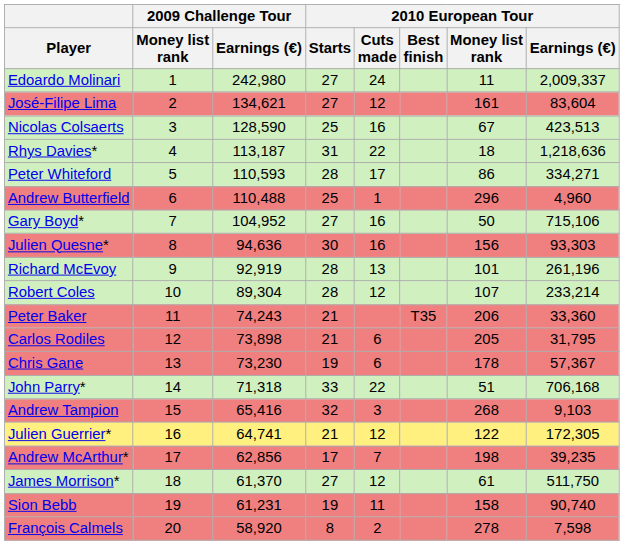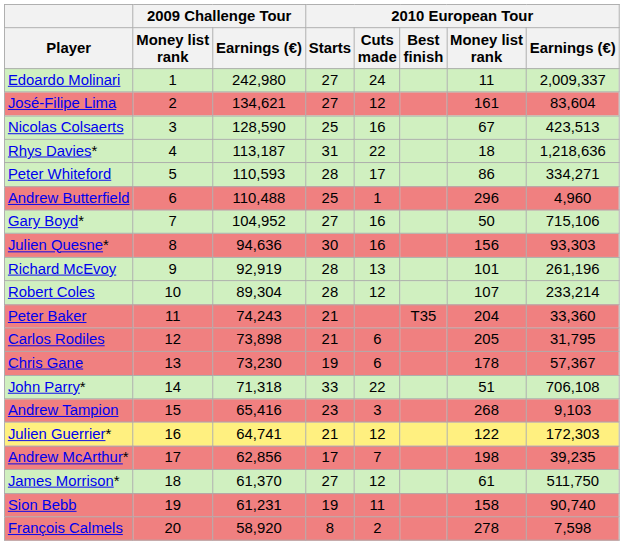 <table class="wikitable sortable" style="text-align:center">
 <tr>
 <th></th>
 <th colspan=2>2009 Challenge Tour</th>
 <th colspan=6>2010 European Tour</th>
 </tr>
 <tr>
 <th>Player</th>
 <th>Money list<br>rank</th>
 <th>Earnings (€)</th>
 <th>Starts</th>
 <th>Cuts<br>made</th>
 <th>Best<br>finish</th>
 <th>Money list<br>rank</th>
 <th>Earnings (€)</th>
 </tr>
 <tr style="background:#D0F0C0;">
 <td align=left> <a href='#'>Edoardo Molinari</a></td>
 <td>1</td>
 <td>242,980</td>
 <td>27</td>
 <td>24</td>
 <td></td>
 <td>11</td>
 <td>2,009,337</td>
 </tr>
 <tr style="background:#F08080;">
 <td align=left> <a href='#'>José-Filipe Lima</a></td>
 <td>2</td>
 <td>134,621</td>
 <td>27</td>
 <td>12</td>
 <td></td>
 <td>161</td>
 <td>83,604</td>
 </tr>
 <tr style="background:#D0F0C0;">
 <td align=left> <a href='#'>Nicolas Colsaerts</a></td>
 <td>3</td>
 <td>128,590</td>
 <td>25</td>
 <td>16</td>
 <td></td>
 <td>67</td>
 <td>423,513</td>
 </tr>
 <tr style="background:#D0F0C0;">
 <td align=left> <a href='#'>Rhys Davies</a>*</td>
 <td>4</td>
 <td>113,187</td>
 <td>31</td>
 <td>22</td>
 <td></td>
 <td>18</td>
 <td>1,218,636</td>
 </tr>
 <tr style="background:#D0F0C0;">
 <td align=left> <a href='#'>Peter Whiteford</a></td>
 <td>5</td>
 <td>110,593</td>
 <td>28</td>
 <td>17</td>
 <td></td>
 <td>86</td>
 <td>334,271</td>
 </tr>
 <tr style="background:#F08080;">
 <td align=left> <a href='#'>Andrew Butterfield</a></td>
 <td>6</td>
 <td>110,488</td>
 <td>25</td>
 <td>1</td>
 <td></td>
 <td>296</td>
 <td>4,960</td>
 </tr>
 <tr style="background:#D0F0C0;">
 <td align=left> <a href='#'>Gary Boyd</a>*</td>
 <td>7</td>
 <td>104,952</td>
 <td>27</td>
 <td>16</td>
 <td></td>
 <td>50</td>
 <td>715,106</td>
 </tr>
 <tr style="background:#F08080;">
 <td align=left> <a href='#'>Julien Quesne</a>*</td>
 <td>8</td>
 <td>94,636</td>
 <td>30</td>
 <td>16</td>
 <td></td>
 <td>156</td>
 <td>93,303</td>
 </tr>
 <tr style="background:#D0F0C0;">
 <td align=left> <a href='#'>Richard McEvoy</a></td>
 <td>9</td>
 <td>92,919</td>
 <td>28</td>
 <td>13</td>
 <td></td>
 <td>101</td>
 <td>261,196</td>
 </tr>
 <tr style="background:#D0F0C0;">
 <td align=left> <a href='#'>Robert Coles</a></td>
 <td>10</td>
 <td>89,304</td>
 <td>28</td>
 <td>12</td>
 <td></td>
 <td>107</td>
 <td>233,214</td>
 </tr>
 <tr style="background:#F08080;">
 <td align=left> <a href='#'>Peter Baker</a></td>
 <td>11</td>
 <td>74,243</td>
 <td>21</td>
 <td></td>
 <td>T35</td>
-<td>206</td>
+<td>204</td>
 <td>33,360</td>
 </tr>
 <tr style="background:#F08080;">
 <td align=left> <a href='#'>Carlos Rodiles</a></td>
 <td>12</td>
 <td>73,898</td>
 <td>21</td>
 <td>6</td>
 <td></td>
 <td>205</td>
 <td>31,795</td>
 </tr>
 <tr style="background:#F08080;">
 <td align=left> <a href='#'>Chris Gane</a></td>
 <td>13</td>
 <td>73,230</td>
 <td>19</td>
 <td>6</td>
 <td></td>
 <td>178</td>
 <td>57,367</td>
 </tr>
 <tr style="background:#D0F0C0;">
 <td align=left> <a href='#'>John Parry</a>*</td>
 <td>14</td>
 <td>71,318</td>
 <td>33</td>
 <td>22</td>
 <td></td>
 <td>51</td>
-<td>706,168</td>
+<td>706,108</td>
 </tr>
 <tr style="background:#F08080;">
 <td align=left> <a href='#'>Andrew Tampion</a></td>
 <td>15</td>
 <td>65,416</td>
-<td>32</td>
+<td>23</td>
 <td>3</td>
 <td></td>
 <td>268</td>
 <td>9,103</td>
 </tr>
 <tr style="background:#FFF080;">
 <td align=left> <a href='#'>Julien Guerrier</a>*</td>
 <td>16</td>
 <td>64,741</td>
 <td>21</td>
 <td>12</td>
 <td></td>
 <td>122</td>
-<td>172,305</td>
+<td>172,303</td>
 </tr>
 <tr style="background:#F08080;">
 <td align=left> <a href='#'>Andrew McArthur</a>*</td>
 <td>17</td>
 <td>62,856</td>
 <td>17</td>
 <td>7</td>
 <td></td>
 <td>198</td>
 <td>39,235</td>
 </tr>
 <tr style="background:#D0F0C0;">
 <td align=left> <a href='#'>James Morrison</a>*</td>
 <td>18</td>
 <td>61,370</td>
 <td>27</td>
 <td>12</td>
 <td></td>
 <td>61</td>
 <td>511,750</td>
 </tr>
 <tr style="background:#F08080;">
 <td align=left> <a href='#'>Sion Bebb</a></td>
 <td>19</td>
 <td>61,231</td>
 <td>19</td>
 <td>11</td>
 <td></td>
 <td>158</td>
 <td>90,740</td>
 </tr>
 <tr style="background:#F08080;">
 <td align=left> <a href='#'>François Calmels</a></td>
 <td>20</td>
 <td>58,920</td>
 <td>8</td>
 <td>2</td>
 <td></td>
 <td>278</td>
 <td>7,598</td>
 </tr>
 </table>
